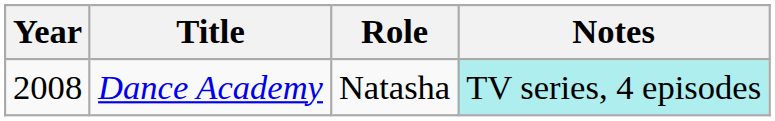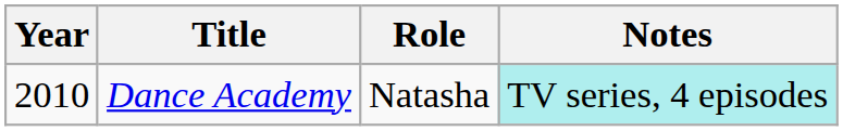 <table class="wikitable">
 <tr>
 <th>Year</th>
 <th>Title</th>
 <th>Role</th>
 <th>Notes</th>
 </tr>
 <tr>
-<td>2008</td>
+<td>2010</td>
 <td><em><a href='#'>Dance Academy</a></em></td>
 <td>Natasha</td>
 <td style="background: paleturquoise;">TV series, 4 episodes</td>
 </tr>
 </table>
